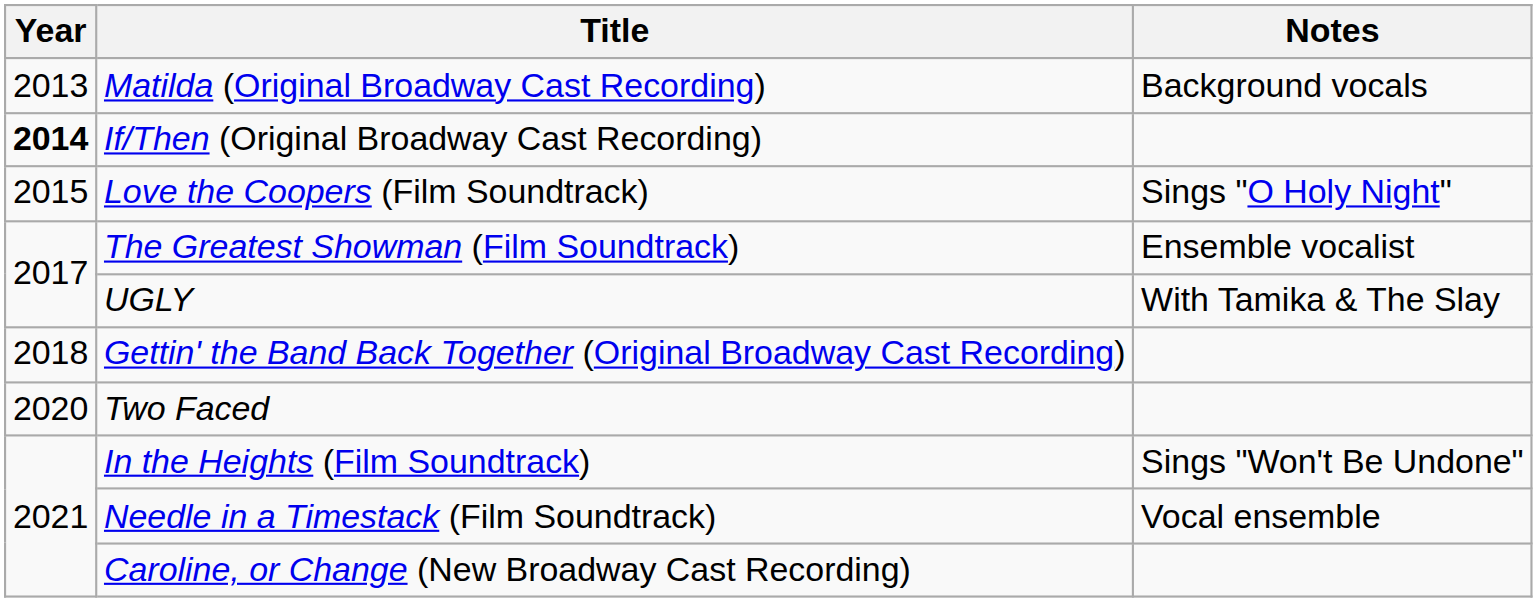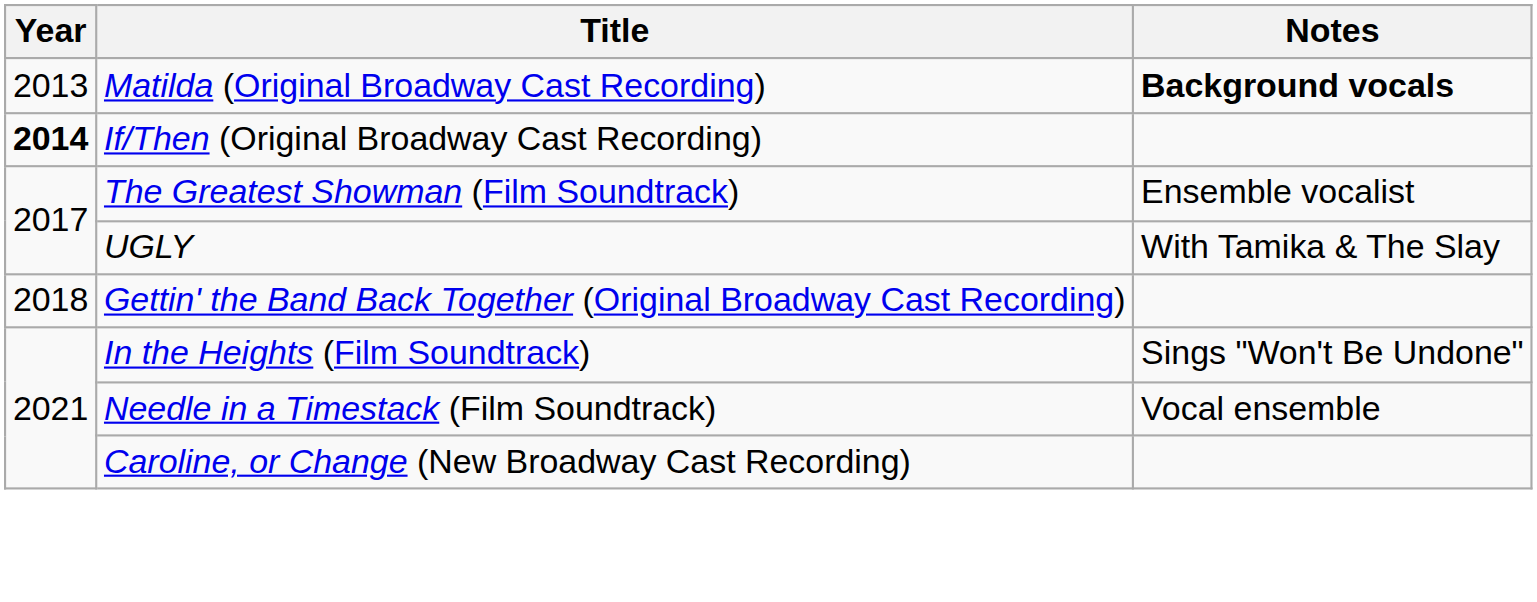 <table class="wikitable sortable">
 <tr>
 <th>Year</th>
 <th>Title</th>
 <th>Notes</th>
 </tr>
 <tr>
 <td>2013</td>
 <td><em><a href='#'>Matilda</a></em> (<a href='#'>Original Broadway Cast Recording</a>)</td>
-<td>Background vocals</td>
+<td><strong>Background vocals</strong></td>
 </tr>
 <tr>
 <td><strong>2014</strong></td>
 <td><em><a href='#'>If/Then</a></em> (Original Broadway Cast Recording)</td>
 <td></td>
-</tr>
-<tr>
-<td>2015</td>
-<td><em><a href='#'>Love the Coopers</a></em> (Film Soundtrack)</td>
-<td>Sings "<a href='#'>O Holy Night</a>"</td>
 </tr>
 <tr>
 <td rowspan=2>2017</td>
 <td><em><a href='#'>The Greatest Showman</a></em> (<a href='#'>Film Soundtrack</a>)</td>
 <td>Ensemble vocalist</td>
 </tr>
 <tr>
 <td><em>UGLY</em></td>
 <td>With Tamika & The Slay</td>
 </tr>
 <tr>
 <td>2018</td>
 <td><em><a href='#'>Gettin' the Band Back Together</a></em> (<a href='#'>Original Broadway Cast Recording</a>)</td>
 <td></td>
 </tr>
 <tr>
-<td>2020</td>
-<td><em>Two Faced</em></td>
-<td></td>
-</tr>
-<tr>
 <td rowspan=3>2021</td>
 <td><em><a href='#'>In the Heights</a></em> (<a href='#'>Film Soundtrack</a>)</td>
 <td>Sings "Won't Be Undone"</td>
 </tr>
 <tr>
 <td><em><a href='#'>Needle in a Timestack</a></em> (Film Soundtrack)</td>
 <td>Vocal ensemble</td>
 </tr>
 <tr>
 <td><em><a href='#'>Caroline, or Change</a></em> (New Broadway Cast Recording)</td>
 <td></td>
 </tr>
 </table>
